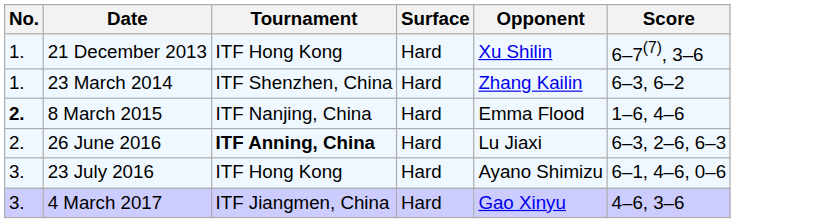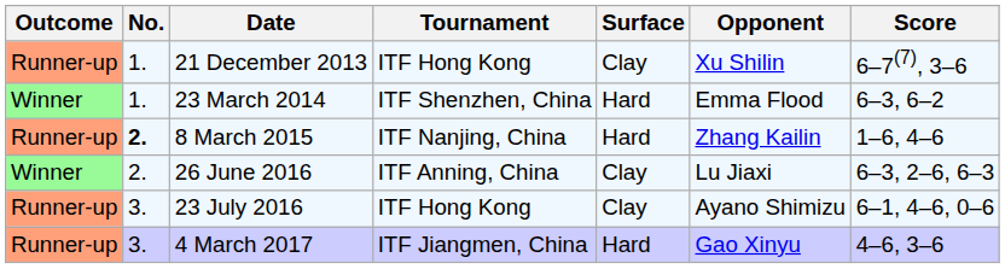 <table class="sortable wikitable">
 <tr>
+<th>Outcome</th>
 <th>No.</th>
 <th>Date</th>
 <th>Tournament</th>
 <th>Surface</th>
 <th>Opponent</th>
 <th class="unsortable">Score</th>
 </tr>
 <tr style="background:#f0f8ff;">
+<td style="background:#ffa07a;">Runner-up</td>
 <td>1.</td>
 <td>21 December 2013</td>
 <td>ITF Hong Kong</td>
-<td>Hard</td>
+<td>Clay</td>
 <td> <a href='#'>Xu Shilin</a></td>
 <td>6–7<sup>(7)</sup>, 3–6</td>
 </tr>
 <tr style="background:#f0f8ff;">
+<td style="background:#98fb98;">Winner</td>
 <td>1.</td>
 <td>23 March 2014</td>
 <td>ITF Shenzhen, China</td>
 <td>Hard</td>
-<td> <a href='#'>Zhang Kailin</a></td>
+<td> Emma Flood</td>
 <td>6–3, 6–2</td>
 </tr>
 <tr style="background:#f0f8ff;">
+<td style="background:#ffa07a;">Runner-up</td>
 <td><strong>2.</strong></td>
 <td>8 March 2015</td>
 <td>ITF Nanjing, China</td>
 <td>Hard</td>
-<td> Emma Flood</td>
+<td> <a href='#'>Zhang Kailin</a></td>
 <td>1–6, 4–6</td>
 </tr>
 <tr style="background:#f0f8ff;">
+<td style="background:#98fb98;">Winner</td>
 <td>2.</td>
 <td>26 June 2016</td>
-<td><strong>ITF Anning, China</strong></td>
-<td>Hard</td>
+<td>ITF Anning, China</td>
+<td>Clay</td>
 <td> Lu Jiaxi</td>
 <td>6–3, 2–6, 6–3</td>
 </tr>
 <tr style="background:#f0f8ff;">
+<td style="background:#ffa07a;">Runner-up</td>
 <td>3.</td>
 <td>23 July 2016</td>
 <td>ITF Hong Kong</td>
-<td>Hard</td>
+<td>Clay</td>
 <td> Ayano Shimizu</td>
 <td>6–1, 4–6, 0–6</td>
 </tr>
 <tr style="background:#ccccff;">
+<td style="background:#ffa07a;">Runner-up</td>
 <td>3.</td>
 <td>4 March 2017</td>
 <td>ITF Jiangmen, China</td>
 <td>Hard</td>
 <td> <a href='#'>Gao Xinyu</a></td>
 <td>4–6, 3–6</td>
 </tr>
 </table>
